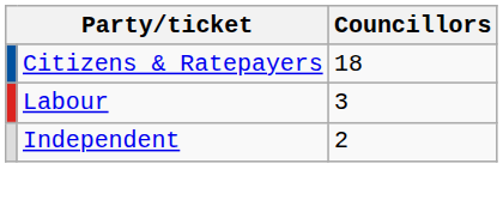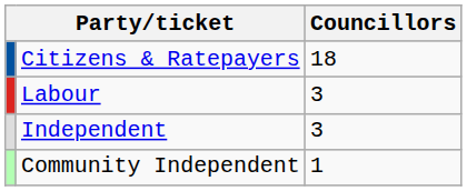 <table class="wikitable">
 <tr>
 <th colspan=2>Party/ticket</th>
 <th>Councillors</th>
 </tr>
 <tr>
 <td style="background:#00529F"></td>
 <td><a href='#'>Citizens & Ratepayers</a></td>
 <td>18</td>
 </tr>
 <tr>
 <td style="background:#DC241f"></td>
 <td><a href='#'>Labour</a></td>
 <td>3</td>
 </tr>
 <tr>
 <td style="background:#DDDDDD"></td>
 <td><a href='#'>Independent</a></td>
-<td>2</td>
+<td>3</td>
+</tr>
+<tr>
+<td style="background:#B3FFB3"></td>
+<td>Community Independent</td>
+<td>1</td>
 </tr>
 </table>
